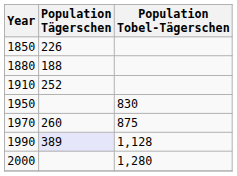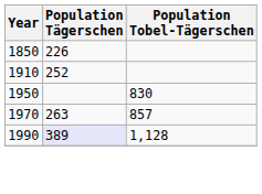 <table class="wikitable">
 <tr>
 <th>Year</th>
 <th>Population <br> Tägerschen</th>
 <th>Population <br> Tobel-Tägerschen</th>
 </tr>
 <tr>
 <td>1850</td>
 <td>226</td>
-<td></td>
-</tr>
-<tr>
-<td>1880</td>
-<td>188</td>
 <td></td>
 </tr>
 <tr>
 <td>1910</td>
 <td>252</td>
 <td></td>
 </tr>
 <tr>
 <td>1950</td>
 <td></td>
 <td>830</td>
 </tr>
 <tr>
 <td>1970</td>
-<td>260</td>
-<td>875</td>
+<td>263</td>
+<td>857</td>
 </tr>
 <tr>
 <td>1990</td>
 <td style="background: lavender;">389</td>
 <td>1,128</td>
 </tr>
 <tr>
-<td>2000</td>
-<td></td>
-<td>1,280</td>
-</tr>
-<tr>
 </tr>
 </table>
